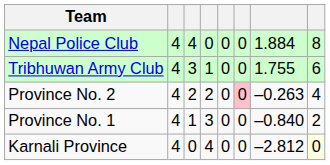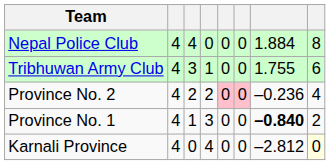 <table class="wikitable">
 <tr>
 <th>Team</th>
 <th></th>
 <th></th>
 <th></th>
 <th></th>
 <th></th>
 <th></th>
 <th></th>
 </tr>
 <tr style="background:#cfc">
 <td><a href='#'>Nepal Police Club</a></td>
 <td>4</td>
 <td>4</td>
 <td>0</td>
 <td>0</td>
 <td>0</td>
 <td>1.884</td>
 <td>8</td>
 </tr>
 <tr style="background:#cfc">
 <td><a href='#'>Tribhuwan Army Club</a></td>
 <td>4</td>
 <td>3</td>
 <td>1</td>
 <td>0</td>
 <td>0</td>
 <td>1.755</td>
 <td>6</td>
 </tr>
 <tr>
 <td>Province No. 2</td>
 <td>4</td>
 <td>2</td>
 <td>2</td>
-<td>0</td>
 <td style="background: pink;">0</td>
-<td>–0.263</td>
+<td style="background: pink;">0</td>
+<td>–0.236</td>
 <td>4</td>
 </tr>
 <tr>
 <td>Province No. 1</td>
 <td>4</td>
 <td>1</td>
 <td>3</td>
 <td>0</td>
 <td>0</td>
-<td>–0.840</td>
+<td><strong>–0.840</strong></td>
 <td>2</td>
 </tr>
 <tr>
 <td>Karnali Province</td>
 <td>4</td>
 <td>0</td>
 <td>4</td>
 <td>0</td>
 <td>0</td>
 <td>–2.812</td>
 <td style="background: lightyellow;">0</td>
 </tr>
 </table>
